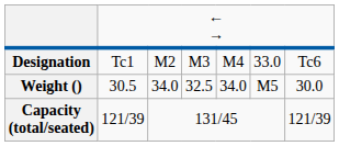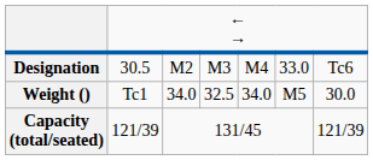 <table class="wikitable" style="text-align:center">
 <tr style="border-bottom: 4px solid #005ba5">
 <th></th>
 <td colspan="6"><div>← </div><div> →</div></td>
 </tr>
 <tr>
 <th>Designation</th>
-<td>Tc1</td>
+<td>30.5</td>
 <td>M2</td>
 <td>M3</td>
 <td>M4</td>
 <td>33.0</td>
 <td>Tc6</td>
 </tr>
 <tr>
 <th>Weight ()</th>
-<td>30.5</td>
+<td>Tc1</td>
 <td>34.0</td>
 <td>32.5</td>
 <td>34.0</td>
 <td>M5</td>
 <td>30.0</td>
 </tr>
 <tr>
 <th>Capacity<br>(total/seated)</th>
 <td>121/39</td>
 <td colspan="4">131/45</td>
 <td>121/39</td>
 </tr>
 </table>
